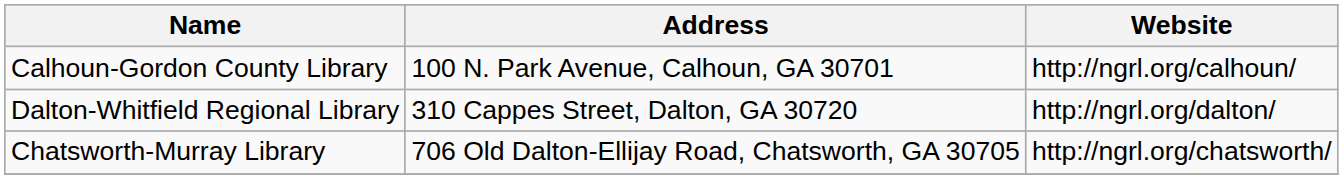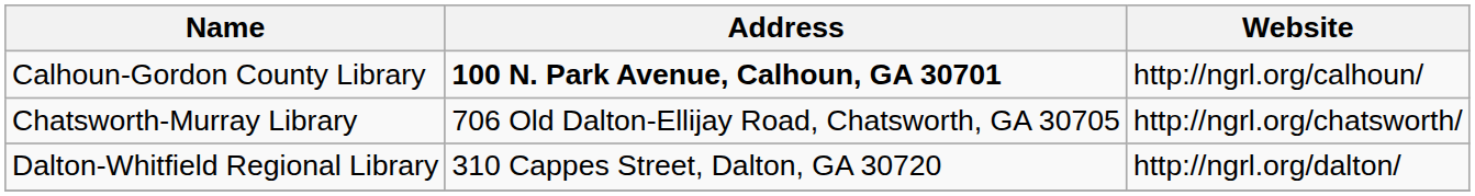 <table class="wikitable">
 <tr>
 <th>Name</th>
 <th>Address</th>
 <th>Website</th>
 </tr>
 <tr>
 <td>Calhoun-Gordon County Library</td>
-<td>100 N. Park Avenue, Calhoun, GA 30701</td>
+<td><strong>100 N. Park Avenue, Calhoun, GA 30701</strong></td>
 <td>http://ngrl.org/calhoun/</td>
+</tr>
+<tr>
+<td>Chatsworth-Murray Library</td>
+<td>706 Old Dalton-Ellijay Road, Chatsworth, GA 30705</td>
+<td>http://ngrl.org/chatsworth/</td>
 </tr>
 <tr>
 <td>Dalton-Whitfield Regional Library</td>
 <td>310 Cappes Street, Dalton, GA 30720</td>
 <td>http://ngrl.org/dalton/</td>
 </tr>
 <tr>
-<td>Chatsworth-Murray Library</td>
-<td>706 Old Dalton-Ellijay Road, Chatsworth, GA 30705</td>
-<td>http://ngrl.org/chatsworth/</td>
-</tr>
-<tr>
 </tr>
 </table>
